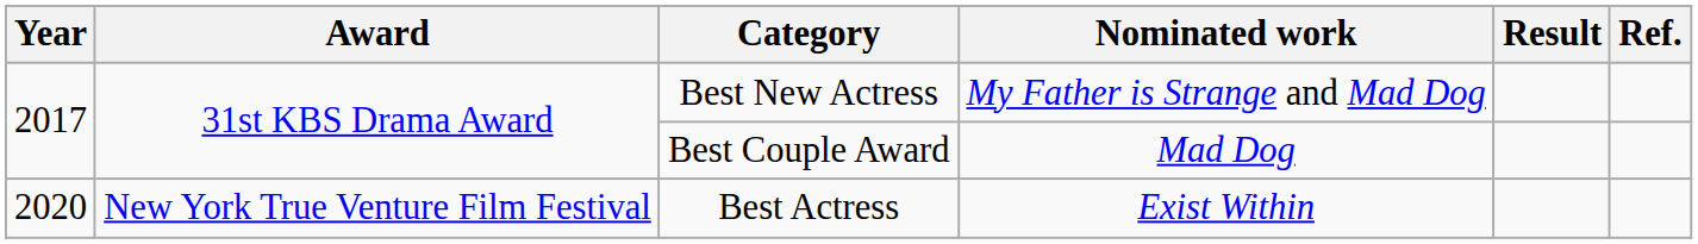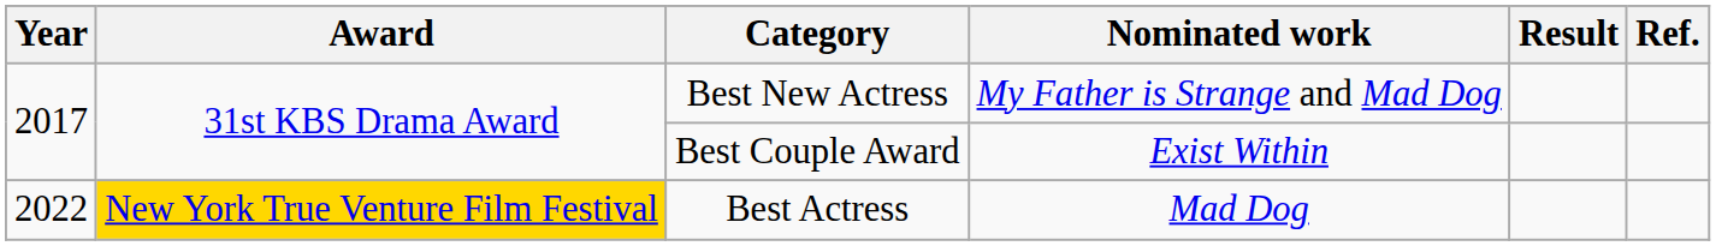 <table class="wikitable plainrowheaders sortable" style="text-align:center">
 <tr>
 <th>Year</th>
 <th>Award</th>
 <th>Category</th>
 <th>Nominated work</th>
 <th>Result</th>
 <th>Ref.</th>
 </tr>
 <tr>
 <td rowspan="2">2017</td>
 <td rowspan="2"><a href='#'>31st KBS Drama Award</a></td>
 <td>Best New Actress</td>
 <td><em><a href='#'>My Father is Strange</a></em> and <em><a href='#'>Mad Dog</a></em></td>
 <td></td>
 <td></td>
 </tr>
 <tr>
 <td>Best Couple Award </td>
+<td><em><a href='#'>Exist Within</a></em></td>
+<td></td>
+<td></td>
+</tr>
+<tr>
+<td>2022</td>
+<td style="background: gold;"><a href='#'>New York True Venture Film Festival</a></td>
+<td>Best Actress</td>
 <td><em><a href='#'>Mad Dog</a></em></td>
 <td></td>
 <td></td>
 </tr>
-<tr>
-<td>2020</td>
-<td><a href='#'>New York True Venture Film Festival</a></td>
-<td>Best Actress</td>
-<td><em><a href='#'>Exist Within</a></em></td>
-<td></td>
-<td></td>
-</tr>
 </table>
